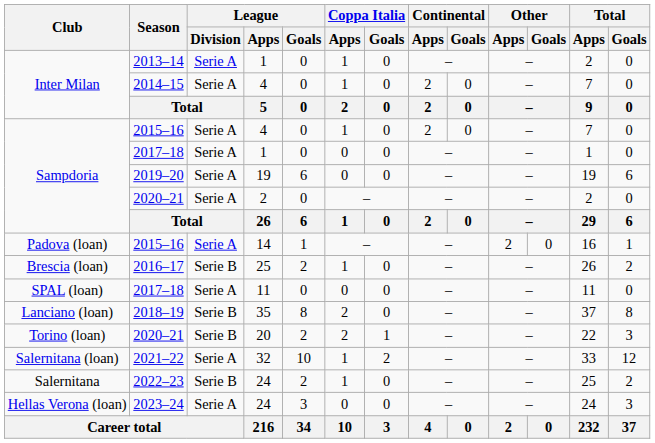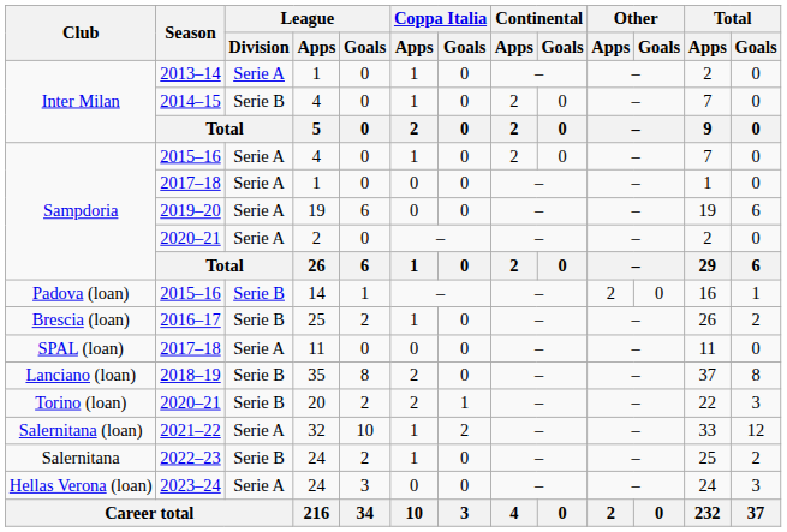 <table class="wikitable" style="text-align:center">
 <tr>
 <th rowspan="2">Club</th>
 <th rowspan="2">Season</th>
 <th colspan="3">League</th>
 <th colspan="2"><a href='#'>Coppa Italia</a></th>
 <th colspan="2">Continental</th>
 <th colspan="2">Other</th>
 <th colspan="2">Total</th>
 </tr>
 <tr>
 <th>Division</th>
 <th>Apps</th>
 <th>Goals</th>
 <th>Apps</th>
 <th>Goals</th>
 <th>Apps</th>
 <th>Goals</th>
 <th>Apps</th>
 <th>Goals</th>
 <th>Apps</th>
 <th>Goals</th>
 </tr>
 <tr>
 <td rowspan="3"><a href='#'>Inter Milan</a></td>
 <td><a href='#'>2013–14</a></td>
 <td><a href='#'>Serie A</a></td>
 <td>1</td>
 <td>0</td>
 <td>1</td>
 <td>0</td>
 <td colspan="2">–</td>
 <td colspan="2">–</td>
 <td>2</td>
 <td>0</td>
 </tr>
 <tr>
 <td><a href='#'>2014–15</a></td>
-<td>Serie A</td>
+<td>Serie B</td>
 <td>4</td>
 <td>0</td>
 <td>1</td>
 <td>0</td>
 <td>2</td>
 <td>0</td>
 <td colspan="2">–</td>
 <td>7</td>
 <td>0</td>
 </tr>
 <tr>
 <th colspan="2">Total</th>
 <th>5</th>
 <th>0</th>
 <th>2</th>
 <th>0</th>
 <th>2</th>
 <th>0</th>
 <th colspan="2">–</th>
 <th>9</th>
 <th>0</th>
 </tr>
 <tr>
 <td rowspan="5"><a href='#'>Sampdoria</a></td>
 <td><a href='#'>2015–16</a></td>
 <td>Serie A</td>
 <td>4</td>
 <td>0</td>
 <td>1</td>
 <td>0</td>
 <td>2</td>
 <td>0</td>
 <td colspan="2">–</td>
 <td>7</td>
 <td>0</td>
 </tr>
 <tr>
 <td><a href='#'>2017–18</a></td>
 <td>Serie A</td>
 <td>1</td>
 <td>0</td>
 <td>0</td>
 <td>0</td>
 <td colspan="2">–</td>
 <td colspan="2">–</td>
 <td>1</td>
 <td>0</td>
 </tr>
 <tr>
 <td><a href='#'>2019–20</a></td>
 <td>Serie A</td>
 <td>19</td>
 <td>6</td>
 <td>0</td>
 <td>0</td>
 <td colspan="2">–</td>
 <td colspan="2">–</td>
 <td>19</td>
 <td>6</td>
 </tr>
 <tr>
 <td><a href='#'>2020–21</a></td>
 <td>Serie A</td>
 <td>2</td>
 <td>0</td>
 <td colspan="2">–</td>
 <td colspan="2">–</td>
 <td colspan="2">–</td>
 <td>2</td>
 <td>0</td>
 </tr>
 <tr>
 <th colspan="2">Total</th>
 <th>26</th>
 <th>6</th>
 <th>1</th>
 <th>0</th>
 <th>2</th>
 <th>0</th>
 <th colspan="2">–</th>
 <th>29</th>
 <th>6</th>
 </tr>
 <tr>
 <td><a href='#'>Padova</a> (loan)</td>
 <td><a href='#'>2015–16</a></td>
-<td><a href='#'>Serie A</a></td>
+<td><a href='#'>Serie B</a></td>
 <td>14</td>
 <td>1</td>
 <td colspan="2">–</td>
 <td colspan="2">–</td>
 <td>2</td>
 <td>0</td>
 <td>16</td>
 <td>1</td>
 </tr>
 <tr>
 <td><a href='#'>Brescia</a> (loan)</td>
 <td><a href='#'>2016–17</a></td>
 <td>Serie B</td>
 <td>25</td>
 <td>2</td>
 <td>1</td>
 <td>0</td>
 <td colspan="2">–</td>
 <td colspan="2">–</td>
 <td>26</td>
 <td>2</td>
 </tr>
 <tr>
 <td><a href='#'>SPAL</a> (loan)</td>
 <td><a href='#'>2017–18</a></td>
 <td>Serie A</td>
 <td>11</td>
 <td>0</td>
 <td>0</td>
 <td>0</td>
 <td colspan="2">–</td>
 <td colspan="2">–</td>
 <td>11</td>
 <td>0</td>
 </tr>
 <tr>
 <td><a href='#'>Lanciano</a> (loan)</td>
 <td><a href='#'>2018–19</a></td>
 <td>Serie B</td>
 <td>35</td>
 <td>8</td>
 <td>2</td>
 <td>0</td>
 <td colspan="2">–</td>
 <td colspan="2">–</td>
 <td>37</td>
 <td>8</td>
 </tr>
 <tr>
 <td><a href='#'>Torino</a> (loan)</td>
 <td><a href='#'>2020–21</a></td>
 <td>Serie B</td>
 <td>20</td>
 <td>2</td>
 <td>2</td>
 <td>1</td>
 <td colspan="2">–</td>
 <td colspan="2">–</td>
 <td>22</td>
 <td>3</td>
 </tr>
 <tr>
 <td><a href='#'>Salernitana</a> (loan)</td>
 <td><a href='#'>2021–22</a></td>
 <td>Serie A</td>
 <td>32</td>
 <td>10</td>
 <td>1</td>
 <td>2</td>
 <td colspan="2">–</td>
 <td colspan="2">–</td>
 <td>33</td>
 <td>12</td>
 </tr>
 <tr>
 <td>Salernitana</td>
 <td><a href='#'>2022–23</a></td>
 <td>Serie B</td>
 <td>24</td>
 <td>2</td>
 <td>1</td>
 <td>0</td>
 <td colspan="2">–</td>
 <td colspan="2">–</td>
 <td>25</td>
 <td>2</td>
 </tr>
 <tr>
 <td><a href='#'>Hellas Verona</a> (loan)</td>
 <td><a href='#'>2023–24</a></td>
 <td>Serie A</td>
 <td>24</td>
 <td>3</td>
 <td>0</td>
 <td>0</td>
 <td colspan="2">–</td>
 <td colspan="2">–</td>
 <td>24</td>
 <td>3</td>
 </tr>
 <tr>
 <th colspan="3">Career total</th>
 <th>216</th>
 <th>34</th>
 <th>10</th>
 <th>3</th>
 <th>4</th>
 <th>0</th>
 <th>2</th>
 <th>0</th>
 <th>232</th>
 <th>37</th>
 </tr>
 </table>
